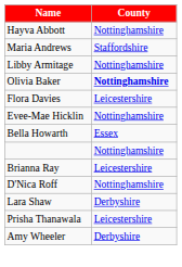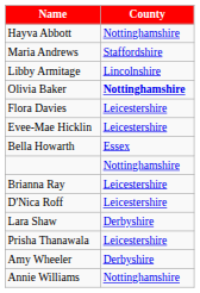 <table class="wikitable"  style="font-size:95%; width:20%;">
 <tr>
 <th style="background:#FF0000; color:white">Name</th>
 <th style="background:#FF0000; color:white">County</th>
 </tr>
 <tr>
 <td>Hayva Abbott</td>
 <td><a href='#'>Nottinghamshire</a></td>
 </tr>
 <tr>
 <td>Maria Andrews</td>
 <td><a href='#'>Staffordshire</a></td>
 </tr>
 <tr>
 <td>Libby Armitage</td>
-<td><a href='#'>Nottinghamshire</a></td>
+<td><a href='#'>Lincolnshire</a></td>
 </tr>
 <tr>
 <td>Olivia Baker</td>
 <td><strong><a href='#'>Nottinghamshire</a></strong></td>
 </tr>
 <tr>
 <td>Flora Davies</td>
 <td><a href='#'>Leicestershire</a></td>
 </tr>
 <tr>
 <td>Evee-Mae Hicklin</td>
-<td><a href='#'>Nottinghamshire</a></td>
+<td><a href='#'>Leicestershire</a></td>
 </tr>
 <tr>
 <td>Bella Howarth</td>
 <td><a href='#'>Essex</a></td>
 </tr>
 <tr>
 <td></td>
 <td><a href='#'>Nottinghamshire</a></td>
 </tr>
 <tr>
 <td>Brianna Ray</td>
 <td><a href='#'>Leicestershire</a></td>
 </tr>
 <tr>
 <td>D'Nica Roff</td>
-<td><a href='#'>Nottinghamshire</a></td>
+<td><a href='#'>Leicestershire</a></td>
 </tr>
 <tr>
 <td>Lara Shaw</td>
 <td><a href='#'>Derbyshire</a></td>
 </tr>
 <tr>
 <td>Prisha Thanawala</td>
 <td><a href='#'>Leicestershire</a></td>
 </tr>
 <tr>
 <td>Amy Wheeler</td>
 <td><a href='#'>Derbyshire</a></td>
 </tr>
+<tr>
+<td>Annie Williams</td>
+<td><a href='#'>Nottinghamshire</a></td>
+</tr>
 </table>
